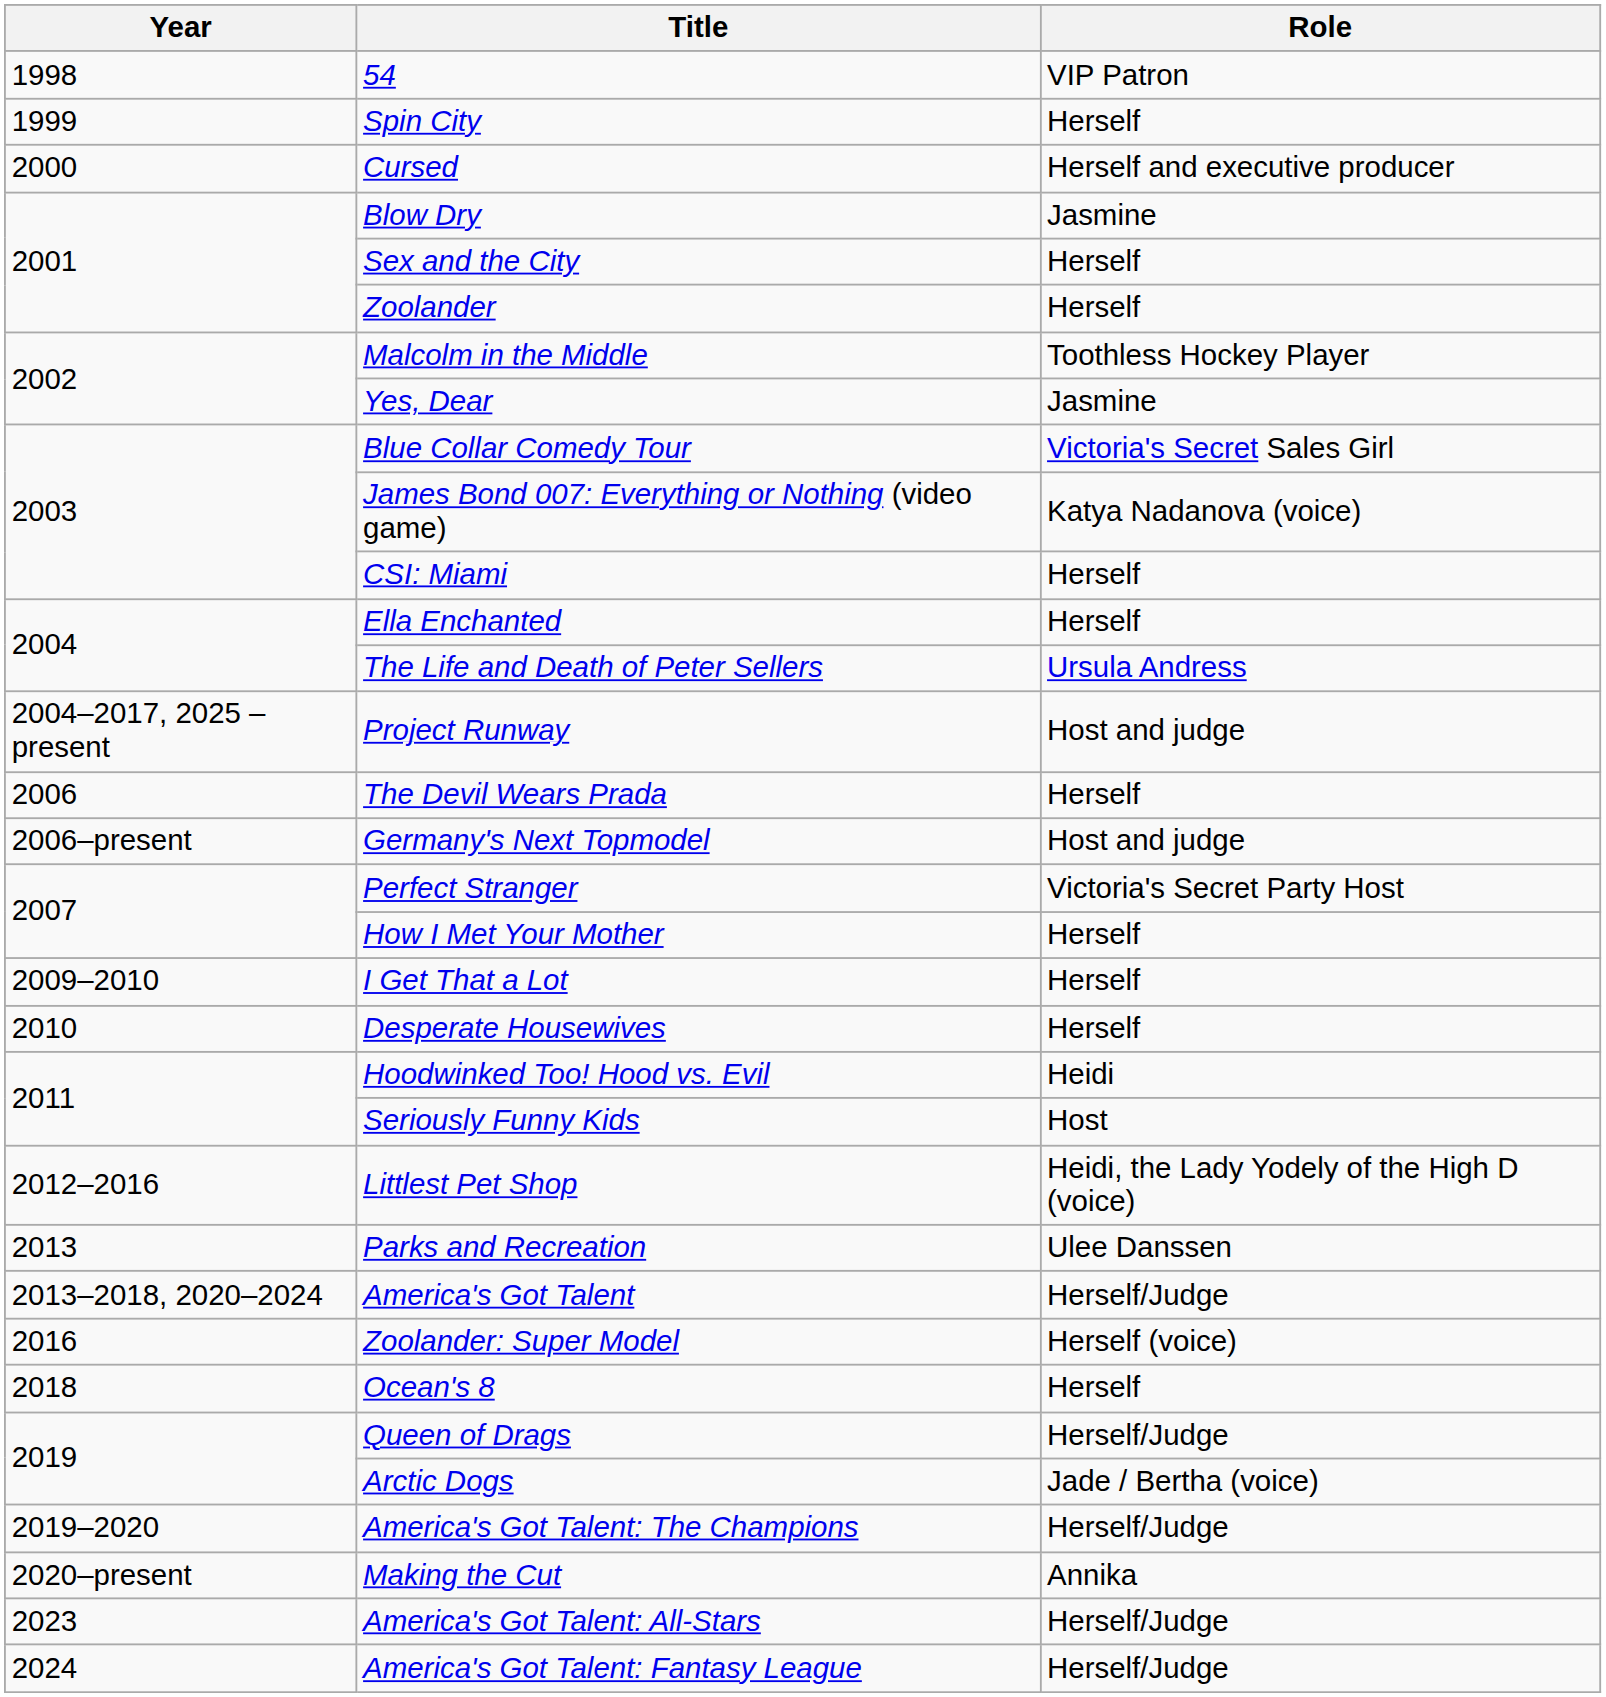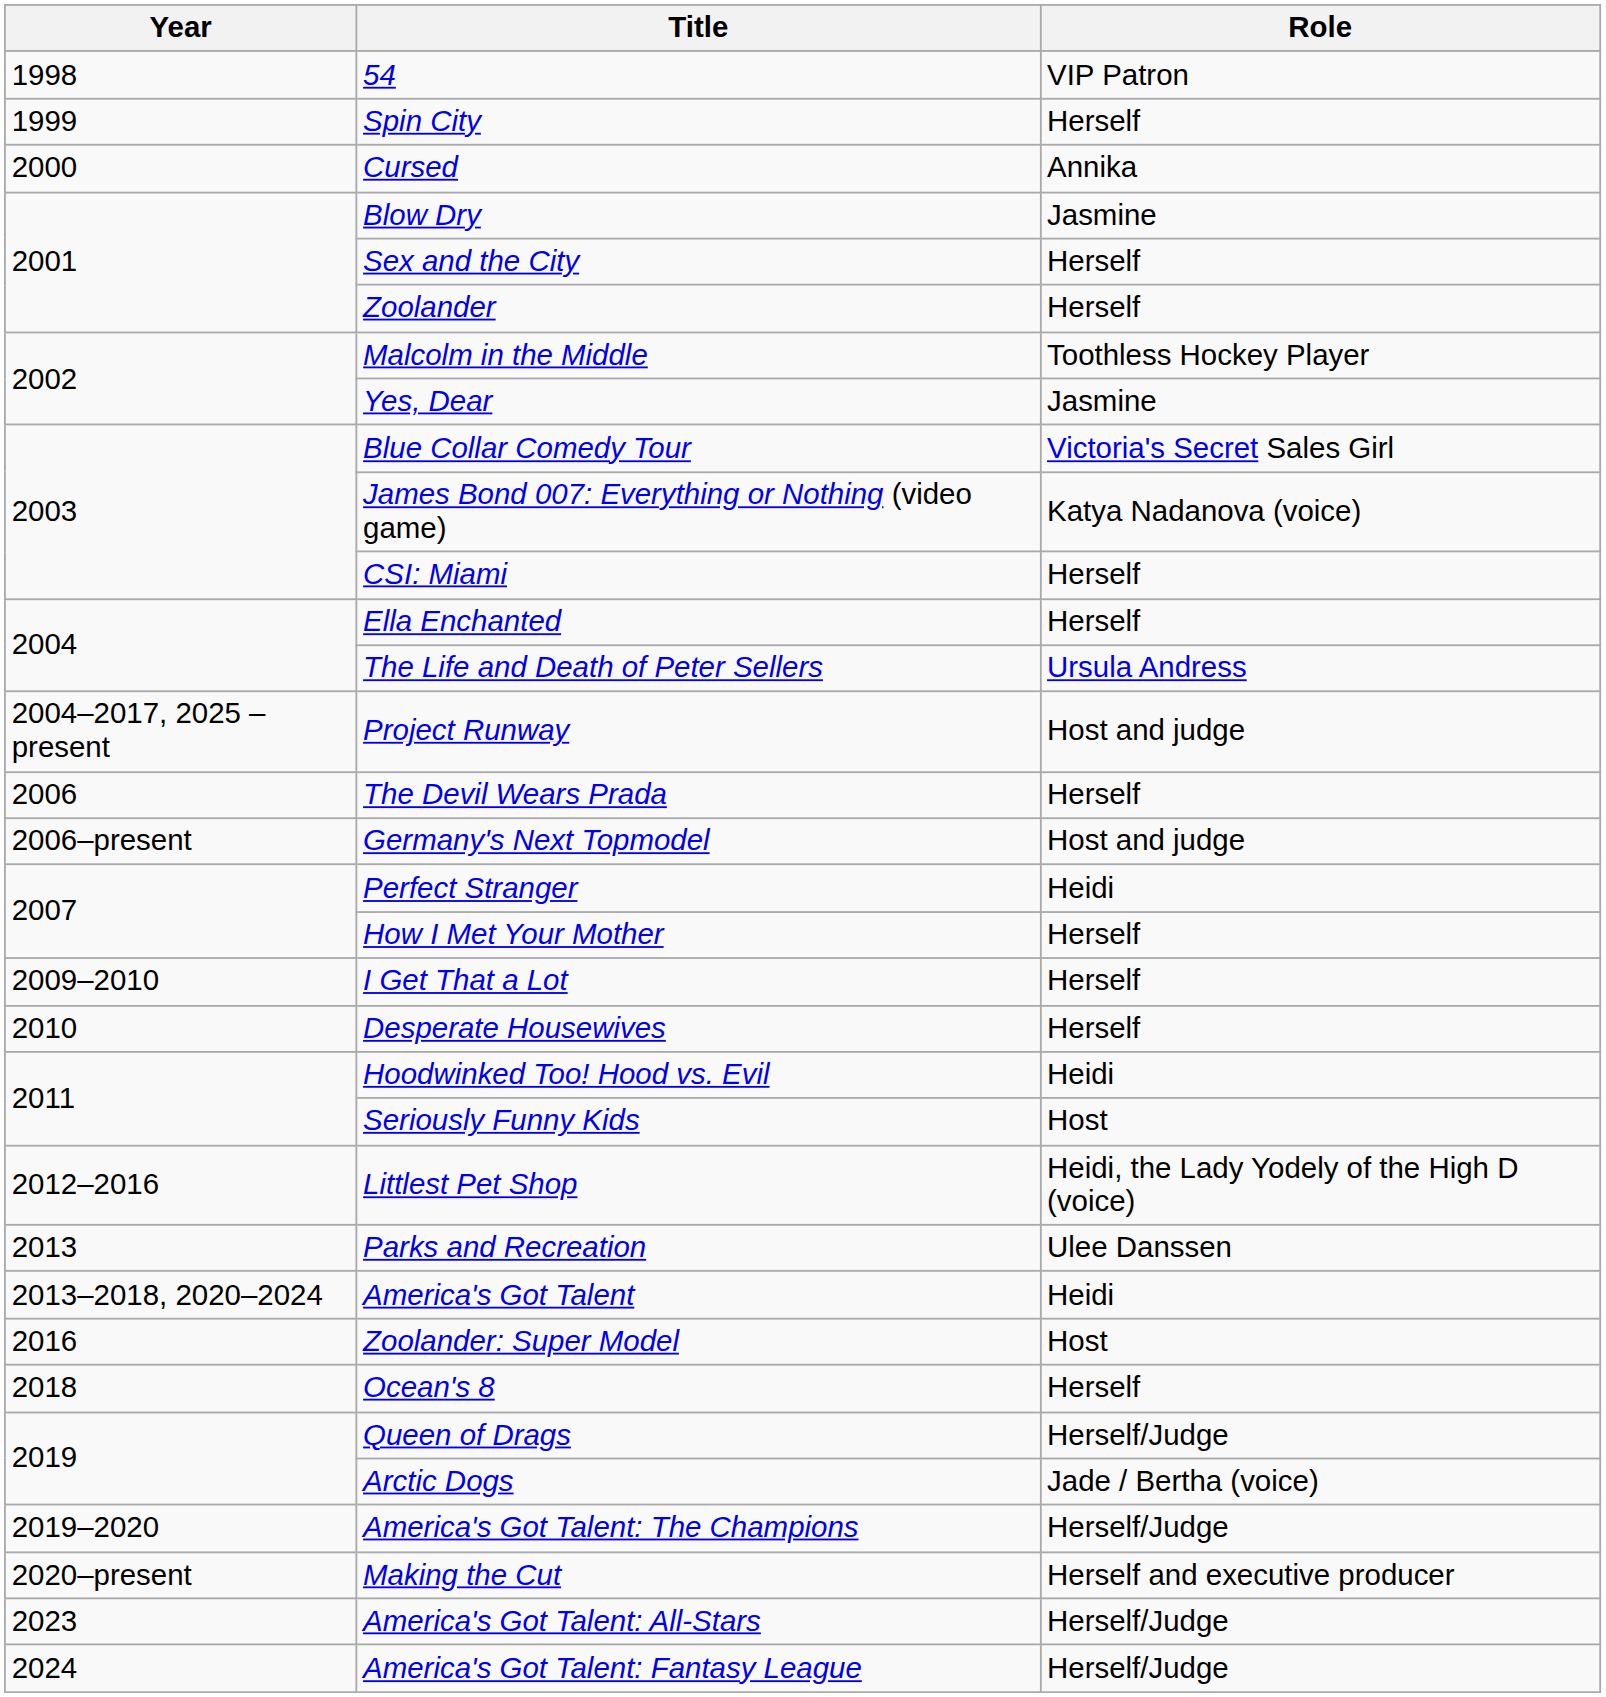 <table class="wikitable sortable">
 <tr>
 <th>Year</th>
 <th>Title</th>
 <th>Role</th>
 </tr>
 <tr>
 <td>1998</td>
 <td><em><a href='#'>54</a></em></td>
 <td>VIP Patron</td>
 </tr>
 <tr>
 <td>1999</td>
 <td><em><a href='#'>Spin City</a></em></td>
 <td>Herself</td>
 </tr>
 <tr>
 <td>2000</td>
 <td><em><a href='#'>Cursed</a></em></td>
-<td>Herself and executive producer</td>
+<td>Annika</td>
 </tr>
 <tr>
 <td rowspan="3">2001</td>
 <td><em><a href='#'>Blow Dry</a></em></td>
 <td>Jasmine</td>
 </tr>
 <tr>
 <td><em><a href='#'>Sex and the City</a></em></td>
 <td>Herself</td>
 </tr>
 <tr>
 <td><em><a href='#'>Zoolander</a></em></td>
 <td>Herself</td>
 </tr>
 <tr>
 <td rowspan="2">2002</td>
 <td><em><a href='#'>Malcolm in the Middle</a></em></td>
 <td>Toothless Hockey Player</td>
 </tr>
 <tr>
 <td><em><a href='#'>Yes, Dear</a></em></td>
 <td>Jasmine</td>
 </tr>
 <tr>
 <td rowspan="3">2003</td>
 <td><em><a href='#'>Blue Collar Comedy Tour</a></em></td>
 <td><a href='#'>Victoria's Secret</a> Sales Girl</td>
 </tr>
 <tr>
 <td><em><a href='#'>James Bond 007: Everything or Nothing</a></em> (video game)</td>
 <td>Katya Nadanova (voice)</td>
 </tr>
 <tr>
 <td><em><a href='#'>CSI: Miami</a></em></td>
 <td>Herself</td>
 </tr>
 <tr>
 <td rowspan="2">2004</td>
 <td><em><a href='#'>Ella Enchanted</a></em></td>
 <td>Herself</td>
 </tr>
 <tr>
 <td><em><a href='#'>The Life and Death of Peter Sellers</a></em></td>
 <td><a href='#'>Ursula Andress</a></td>
 </tr>
 <tr>
 <td>2004–2017, 2025 –present</td>
 <td><em><a href='#'>Project Runway</a></em></td>
 <td>Host and judge</td>
 </tr>
 <tr>
 <td>2006</td>
 <td><em><a href='#'>The Devil Wears Prada</a></em></td>
 <td>Herself</td>
 </tr>
 <tr>
 <td>2006–present</td>
 <td><em><a href='#'>Germany's Next Topmodel</a></em></td>
 <td>Host and judge</td>
 </tr>
 <tr>
 <td rowspan="2">2007</td>
 <td><em><a href='#'>Perfect Stranger</a></em></td>
-<td>Victoria's Secret Party Host</td>
+<td>Heidi</td>
 </tr>
 <tr>
 <td><em><a href='#'>How I Met Your Mother</a></em></td>
 <td>Herself</td>
 </tr>
 <tr>
 <td>2009–2010</td>
 <td><em><a href='#'>I Get That a Lot</a></em></td>
 <td>Herself</td>
 </tr>
 <tr>
 <td>2010</td>
 <td><em><a href='#'>Desperate Housewives</a></em></td>
 <td>Herself</td>
 </tr>
 <tr>
 <td rowspan="2">2011</td>
 <td><em><a href='#'>Hoodwinked Too! Hood vs. Evil</a></em></td>
 <td>Heidi</td>
 </tr>
 <tr>
 <td><em><a href='#'>Seriously Funny Kids</a></em></td>
 <td>Host</td>
 </tr>
 <tr>
 <td>2012–2016</td>
 <td><em><a href='#'>Littlest Pet Shop</a></em></td>
 <td>Heidi, the Lady Yodely of the High D (voice)</td>
 </tr>
 <tr>
 <td>2013</td>
 <td><em><a href='#'>Parks and Recreation</a></em></td>
 <td>Ulee Danssen</td>
 </tr>
 <tr>
 <td>2013–2018, 2020–2024</td>
 <td><em><a href='#'>America's Got Talent</a></em></td>
-<td>Herself/Judge</td>
+<td>Heidi</td>
 </tr>
 <tr>
 <td>2016</td>
 <td><em><a href='#'>Zoolander: Super Model</a></em></td>
-<td>Herself (voice)</td>
+<td>Host</td>
 </tr>
 <tr>
 <td>2018</td>
 <td><em><a href='#'>Ocean's 8</a></em></td>
 <td>Herself</td>
 </tr>
 <tr>
 <td rowspan="2">2019</td>
 <td><em><a href='#'>Queen of Drags</a></em></td>
 <td>Herself/Judge</td>
 </tr>
 <tr>
 <td><em><a href='#'>Arctic Dogs</a></em></td>
 <td>Jade / Bertha (voice)</td>
 </tr>
 <tr>
 <td>2019–2020</td>
 <td><em><a href='#'>America's Got Talent: The Champions</a></em></td>
 <td>Herself/Judge</td>
 </tr>
 <tr>
 <td>2020–present</td>
 <td><em><a href='#'>Making the Cut</a></em></td>
-<td>Annika</td>
+<td>Herself and executive producer</td>
 </tr>
 <tr>
 <td>2023</td>
 <td><em><a href='#'>America's Got Talent: All-Stars</a></em></td>
 <td>Herself/Judge</td>
 </tr>
 <tr>
 <td>2024</td>
 <td><em><a href='#'>America's Got Talent: Fantasy League</a></em></td>
 <td>Herself/Judge</td>
 </tr>
 </table>
